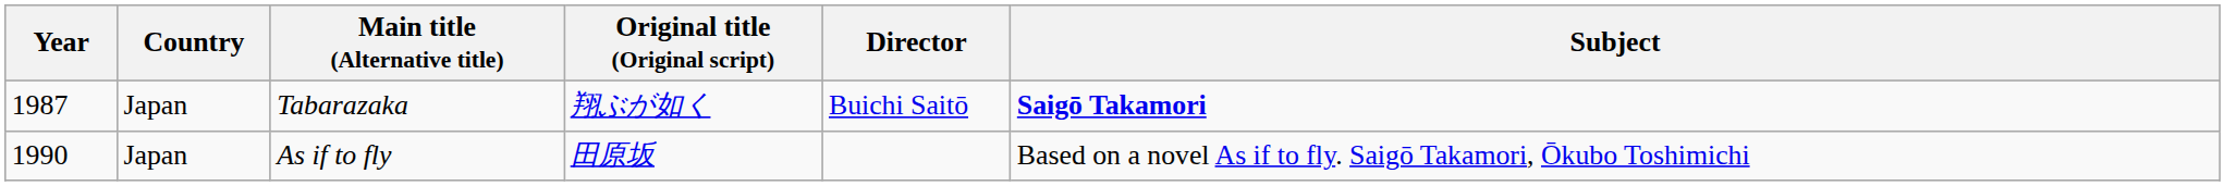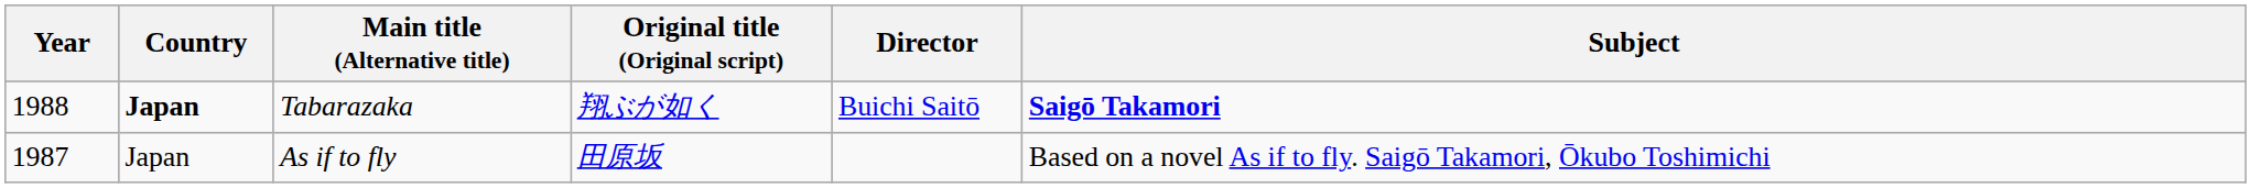 <table class="wikitable sortable" style="width:100%;">
 <tr>
 <th>Year</th>
 <th width= 80>Country</th>
 <th class="unsortable" style="width:160px;">Main title<br><small>(Alternative title)</small></th>
 <th class="unsortable" style="width:140px;">Original title<br><small>(Original script)</small></th>
 <th width=100>Director</th>
 <th class="unsortable">Subject</th>
 </tr>
 <tr>
-<td>1987</td>
-<td>Japan</td>
+<td>1988</td>
+<td><strong>Japan</strong></td>
 <td><em>Tabarazaka</em></td>
 <td><em><a href='#'>翔ぶが如く</a></em></td>
 <td><a href='#'>Buichi Saitō</a></td>
 <td><strong><a href='#'>Saigō Takamori</a></strong></td>
 </tr>
 <tr>
-<td>1990</td>
+<td>1987</td>
 <td>Japan</td>
 <td><em>As if to fly</em></td>
 <td><em><a href='#'>田原坂</a></em></td>
 <td></td>
 <td>Based on a novel <a href='#'>As if to fly</a>. <a href='#'>Saigō Takamori</a>, <a href='#'>Ōkubo Toshimichi</a></td>
 </tr>
 </table>
